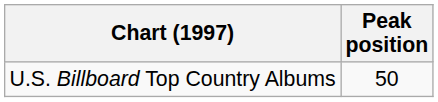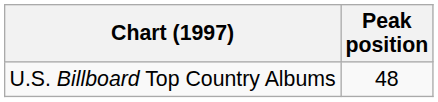 <table class="wikitable">
 <tr>
 <th>Chart (1997)</th>
 <th>Peak<br>position</th>
 </tr>
 <tr>
 <td>U.S. <em>Billboard</em> Top Country Albums</td>
-<td align="center">50</td>
+<td align="center">48</td>
 </tr>
 </table>
